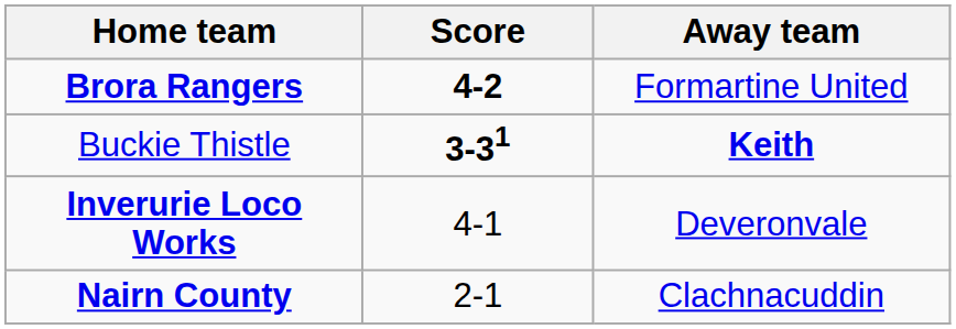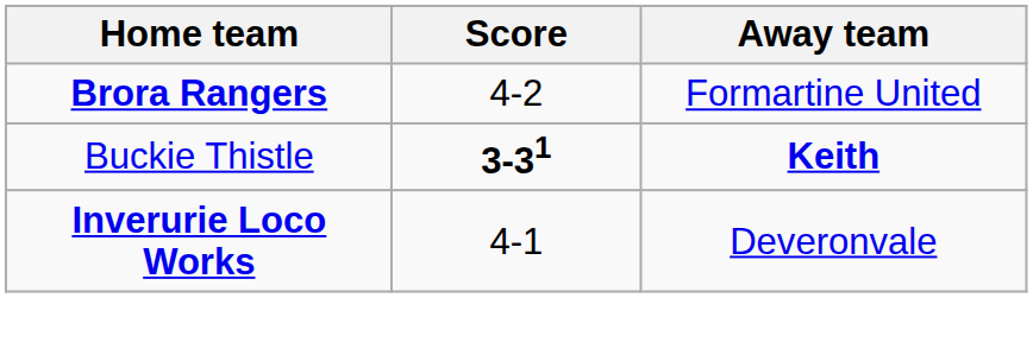 <table class="wikitable" style="border-collapse: collapse;text-align: center;">
 <tr>
 <th width=160>Home team</th>
 <th width=100>Score</th>
 <th width=160>Away team</th>
 </tr>
 <tr>
 <td><strong><a href='#'>Brora Rangers</a></strong></td>
-<td><strong>4-2</strong></td>
+<td>4-2</td>
 <td><a href='#'>Formartine United</a></td>
 </tr>
 <tr>
 <td><a href='#'>Buckie Thistle</a></td>
 <td><strong>3-3<sup>1</sup></strong></td>
 <td><strong><a href='#'>Keith</a></strong></td>
 </tr>
 <tr>
 <td><strong><a href='#'>Inverurie Loco Works</a></strong></td>
 <td>4-1</td>
 <td><a href='#'>Deveronvale</a></td>
 </tr>
-<tr>
-<td><strong><a href='#'>Nairn County</a></strong></td>
-<td>2-1</td>
-<td><a href='#'>Clachnacuddin</a></td>
-</tr>
 </table>
